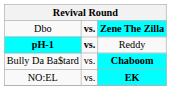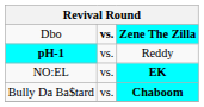 <table class="wikitable" style="text-align:center" border="2">
 <tr>
 <th colspan="3">Revival Round</th>
 </tr>
 <tr>
 <td>Dbo</td>
 <td><strong>vs.</strong></td>
 <td style="background:aqua"><strong>Zene The Zilla</strong></td>
 </tr>
 <tr>
 <td style="background:aqua"><strong>pH-1</strong></td>
-<td><strong>vs.</strong></td>
+<td>vs.</td>
 <td>Reddy</td>
+</tr>
+<tr>
+<td>NO:EL</td>
+<td>vs.</td>
+<td style="background:aqua"><strong>EK</strong></td>
 </tr>
 <tr>
 <td>Bully Da Ba$tard</td>
 <td>vs.</td>
 <td style="background:aqua"><strong>Chaboom</strong></td>
 </tr>
 <tr>
-<td>NO:EL</td>
-<td>vs.</td>
-<td style="background:aqua"><strong>EK</strong></td>
-</tr>
-<tr>
 </tr>
 </table>
